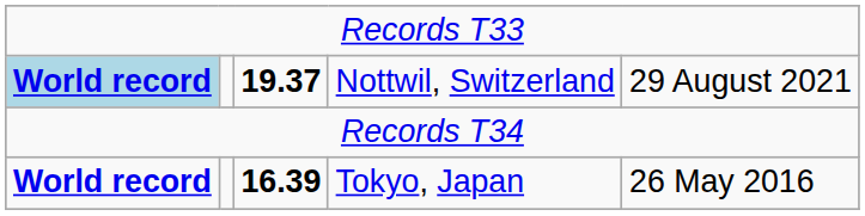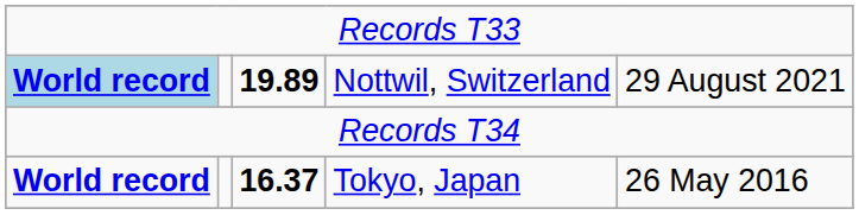 <table class="wikitable">
 <tr>
 <td colspan=5 align=center><em><a href='#'>Records T33</a></em></td>
 </tr>
 <tr>
 <td style="background: lightblue;"><a href='#'><strong>World record</strong></a></td>
 <td></td>
-<td><strong>19.37</strong></td>
+<td><strong>19.89</strong></td>
 <td><a href='#'>Nottwil</a>, <a href='#'>Switzerland</a></td>
 <td>29 August 2021</td>
 </tr>
 <tr>
 <td colspan=5 align=center><em><a href='#'>Records T34</a></em></td>
 </tr>
 <tr>
 <td><a href='#'><strong>World record</strong></a></td>
 <td></td>
-<td><strong>16.39</strong></td>
+<td><strong>16.37</strong></td>
 <td><a href='#'>Tokyo</a>, <a href='#'>Japan</a></td>
 <td>26 May 2016</td>
 </tr>
 </table>
